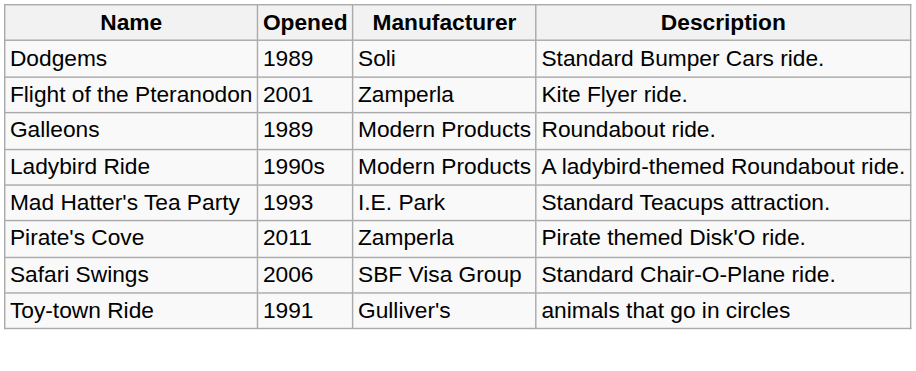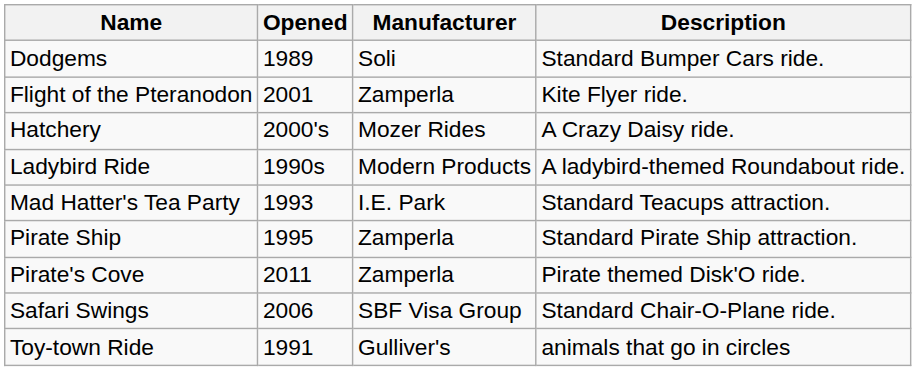 <table class="wikitable">
 <tr>
 <th>Name</th>
 <th>Opened</th>
 <th>Manufacturer</th>
 <th>Description</th>
 </tr>
 <tr>
 <td>Dodgems</td>
 <td>1989</td>
 <td>Soli</td>
 <td>Standard Bumper Cars ride.</td>
 </tr>
 <tr>
 <td>Flight of the Pteranodon</td>
 <td>2001</td>
 <td>Zamperla</td>
 <td>Kite Flyer ride.</td>
 </tr>
 <tr>
-<td>Galleons</td>
-<td>1989</td>
-<td>Modern Products</td>
-<td>Roundabout ride.</td>
+<td>Hatchery</td>
+<td>2000's</td>
+<td>Mozer Rides</td>
+<td>A Crazy Daisy ride.</td>
 </tr>
 <tr>
 <td>Ladybird Ride</td>
 <td>1990s</td>
 <td>Modern Products</td>
 <td>A ladybird-themed Roundabout ride.</td>
 </tr>
 <tr>
 <td>Mad Hatter's Tea Party</td>
 <td>1993</td>
 <td>I.E. Park</td>
 <td>Standard Teacups attraction.</td>
+</tr>
+<tr>
+<td>Pirate Ship</td>
+<td>1995</td>
+<td>Zamperla</td>
+<td>Standard Pirate Ship attraction.</td>
 </tr>
 <tr>
 <td>Pirate's Cove</td>
 <td>2011</td>
 <td>Zamperla</td>
 <td>Pirate themed Disk'O ride.</td>
 </tr>
 <tr>
 <td>Safari Swings</td>
 <td>2006</td>
 <td>SBF Visa Group</td>
 <td>Standard Chair-O-Plane ride.</td>
 </tr>
 <tr>
 <td>Toy-town Ride</td>
 <td>1991</td>
 <td>Gulliver's</td>
 <td>animals that go in circles</td>
 </tr>
 </table>
